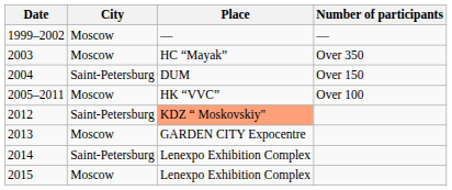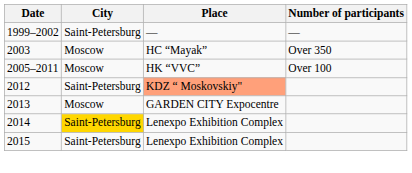 <table class="wikitable">
 <tr>
 <th>Date</th>
 <th>City</th>
 <th>Place</th>
 <th>Number of participants</th>
 </tr>
 <tr>
 <td>1999–2002</td>
-<td>Moscow</td>
+<td>Saint-Petersburg</td>
 <td>—</td>
 <td>—</td>
 </tr>
 <tr>
 <td>2003</td>
 <td>Moscow</td>
 <td>HC “Mayak”</td>
 <td>Over 350</td>
-</tr>
-<tr>
-<td>2004</td>
-<td>Saint-Petersburg</td>
-<td>DUM</td>
-<td>Over 150</td>
 </tr>
 <tr>
 <td>2005–2011</td>
 <td>Moscow</td>
 <td>HK “VVC”</td>
 <td>Over 100</td>
 </tr>
 <tr>
 <td>2012</td>
 <td>Saint-Petersburg</td>
 <td style="background: lightsalmon;">KDZ “ Moskovskiy"</td>
 <td></td>
 </tr>
 <tr>
 <td>2013</td>
 <td>Moscow</td>
 <td>GARDEN CITY Expocentre</td>
 <td></td>
 </tr>
 <tr>
 <td>2014</td>
-<td>Saint-Petersburg</td>
+<td style="background: gold;">Saint-Petersburg</td>
 <td>Lenexpo Exhibition Complex</td>
 <td></td>
 </tr>
 <tr>
 <td>2015</td>
-<td>Moscow</td>
+<td>Saint-Petersburg</td>
 <td>Lenexpo Exhibition Complex</td>
 <td></td>
 </tr>
 </table>
